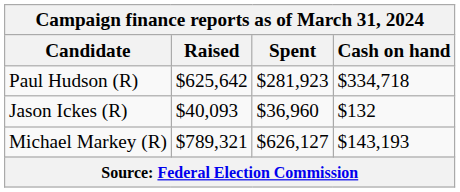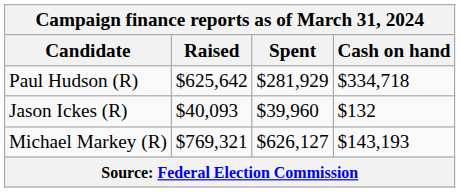 <table class="wikitable sortable">
 <tr>
 <th colspan=4>Campaign finance reports as of March 31, 2024</th>
 </tr>
 <tr style="text-align:center;">
 <th>Candidate</th>
 <th>Raised</th>
 <th>Spent</th>
 <th>Cash on hand</th>
 </tr>
 <tr>
 <td>Paul Hudson (R)</td>
 <td>$625,642</td>
-<td>$281,923</td>
+<td>$281,929</td>
 <td>$334,718</td>
 </tr>
 <tr>
 <td>Jason Ickes (R)</td>
 <td>$40,093</td>
-<td>$36,960</td>
+<td>$39,960</td>
 <td>$132</td>
 </tr>
 <tr>
 <td>Michael Markey (R)</td>
-<td>$789,321</td>
+<td>$769,321</td>
 <td>$626,127</td>
 <td>$143,193</td>
 </tr>
 <tr>
 <th colspan="4"><small>Source: <a href='#'>Federal Election Commission</a></small></th>
 </tr>
 </table>
